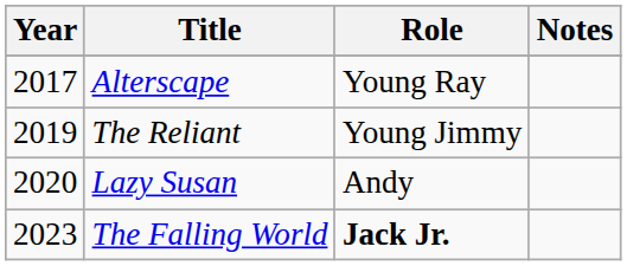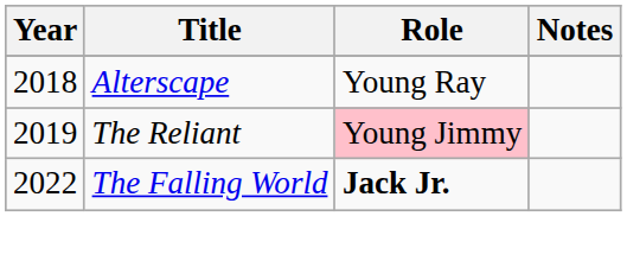 <table class="wikitable unsortable">
 <tr>
 <th>Year</th>
 <th>Title</th>
 <th>Role</th>
 <th>Notes</th>
 </tr>
 <tr>
 </tr>
 <tr>
-<td>2017</td>
+<td>2018</td>
 <td><em><a href='#'>Alterscape</a></em></td>
 <td>Young Ray</td>
 <td></td>
 </tr>
 <tr>
 <td>2019</td>
 <td><em>The Reliant</em></td>
-<td>Young Jimmy</td>
+<td style="background: pink;">Young Jimmy</td>
 <td></td>
 </tr>
 <tr>
-<td>2020</td>
-<td><em><a href='#'>Lazy Susan</a></em></td>
-<td>Andy</td>
-<td></td>
-</tr>
-<tr>
-<td>2023</td>
+<td>2022</td>
 <td><em><a href='#'>The Falling World</a></em></td>
 <td><strong>Jack Jr.</strong></td>
 <td></td>
 </tr>
 </table>
